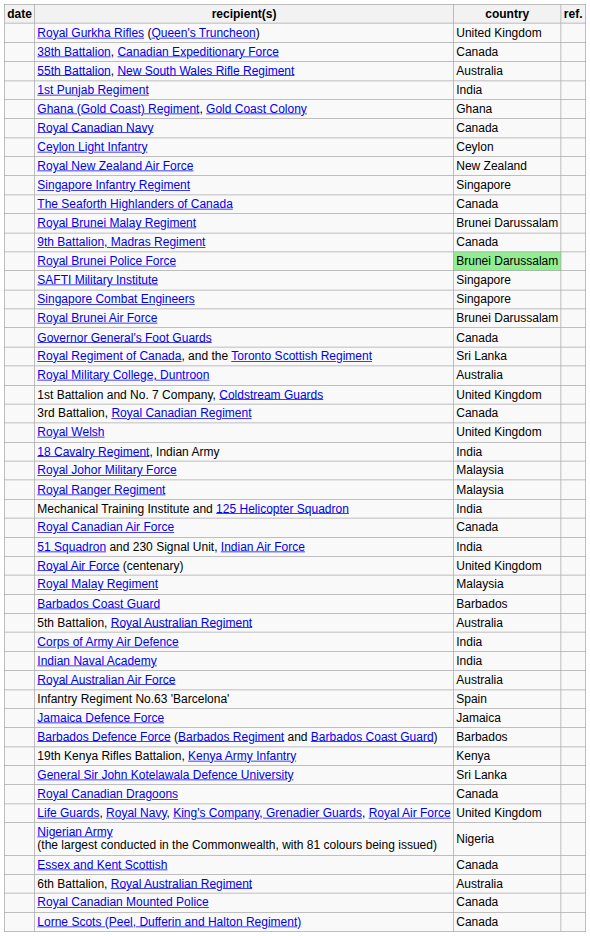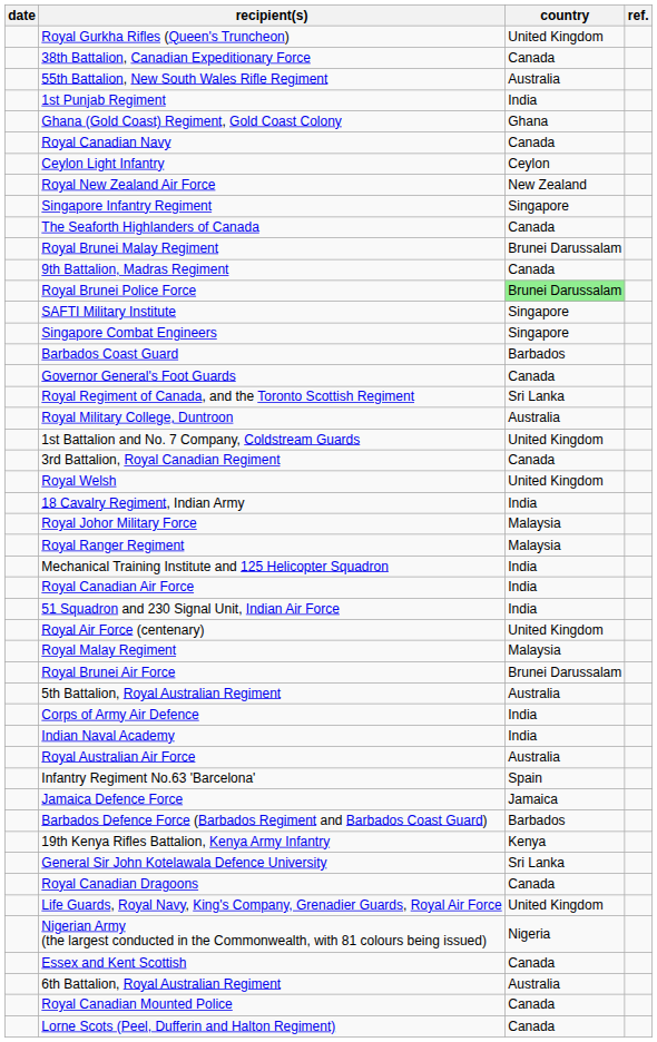 <table class="wikitable sortable">
 <tr>
 <th>date</th>
 <th>recipient(s)</th>
 <th>country</th>
 <th>ref.</th>
 </tr>
 <tr>
 <td></td>
 <td><a href='#'>Royal Gurkha Rifles</a> (<a href='#'>Queen's Truncheon</a>)</td>
 <td>United Kingdom</td>
 <td></td>
 </tr>
 <tr>
 <td></td>
 <td><a href='#'>38th Battalion</a>, <a href='#'>Canadian Expeditionary Force</a></td>
 <td>Canada</td>
 <td></td>
 </tr>
 <tr>
 <td></td>
 <td><a href='#'>55th Battalion</a>, <a href='#'>New South Wales Rifle Regiment</a></td>
 <td>Australia</td>
 <td></td>
 </tr>
 <tr>
 <td></td>
 <td><a href='#'>1st Punjab Regiment</a></td>
 <td>India</td>
 <td></td>
 </tr>
 <tr>
 <td></td>
 <td><a href='#'>Ghana (Gold Coast) Regiment</a>, <a href='#'>Gold Coast Colony</a></td>
 <td>Ghana</td>
 <td></td>
 </tr>
 <tr>
 <td></td>
 <td><a href='#'>Royal Canadian Navy</a></td>
 <td>Canada</td>
 <td></td>
 </tr>
 <tr>
 <td></td>
 <td><a href='#'>Ceylon Light Infantry</a></td>
 <td>Ceylon</td>
 <td></td>
 </tr>
 <tr>
 <td></td>
 <td><a href='#'>Royal New Zealand Air Force</a></td>
 <td>New Zealand</td>
 <td></td>
 </tr>
 <tr>
 <td></td>
 <td><a href='#'>Singapore Infantry Regiment</a></td>
 <td>Singapore</td>
 <td></td>
 </tr>
 <tr>
 <td></td>
 <td><a href='#'>The Seaforth Highlanders of Canada</a></td>
 <td>Canada</td>
 <td></td>
 </tr>
 <tr>
 <td></td>
 <td><a href='#'>Royal Brunei Malay Regiment</a></td>
 <td>Brunei Darussalam</td>
 <td></td>
 </tr>
 <tr>
 <td></td>
 <td><a href='#'>9th Battalion, Madras Regiment</a></td>
 <td>Canada</td>
 <td></td>
 </tr>
 <tr>
 <td></td>
 <td><a href='#'>Royal Brunei Police Force</a></td>
 <td style="background: lightgreen;">Brunei Darussalam</td>
 <td></td>
 </tr>
 <tr>
 <td></td>
 <td><a href='#'>SAFTI Military Institute</a></td>
 <td>Singapore</td>
 <td></td>
 </tr>
 <tr>
 <td></td>
 <td><a href='#'>Singapore Combat Engineers</a></td>
 <td>Singapore</td>
 <td></td>
 </tr>
 <tr>
 <td></td>
-<td><a href='#'>Royal Brunei Air Force</a></td>
-<td>Brunei Darussalam</td>
+<td><a href='#'>Barbados Coast Guard</a></td>
+<td>Barbados</td>
 <td></td>
 </tr>
 <tr>
 <td></td>
 <td><a href='#'>Governor General's Foot Guards</a></td>
 <td>Canada</td>
 <td></td>
 </tr>
 <tr>
 <td></td>
 <td><a href='#'>Royal Regiment of Canada</a>, and the <a href='#'>Toronto Scottish Regiment</a></td>
 <td>Sri Lanka</td>
 <td></td>
 </tr>
 <tr>
 <td></td>
 <td><a href='#'>Royal Military College, Duntroon</a></td>
 <td>Australia</td>
 <td></td>
 </tr>
 <tr>
 <td></td>
 <td>1st Battalion and No. 7 Company, <a href='#'>Coldstream Guards</a></td>
 <td>United Kingdom</td>
 <td></td>
 </tr>
 <tr>
 <td></td>
 <td>3rd Battalion, <a href='#'>Royal Canadian Regiment</a></td>
 <td>Canada</td>
 <td></td>
 </tr>
 <tr>
 <td></td>
 <td><a href='#'>Royal Welsh</a></td>
 <td>United Kingdom</td>
 <td></td>
 </tr>
 <tr>
 <td></td>
 <td><a href='#'>18 Cavalry Regiment</a>, Indian Army</td>
 <td>India</td>
 <td></td>
 </tr>
 <tr>
 <td></td>
 <td><a href='#'>Royal Johor Military Force</a></td>
 <td>Malaysia</td>
 <td></td>
 </tr>
 <tr>
 <td></td>
 <td><a href='#'>Royal Ranger Regiment</a></td>
 <td>Malaysia</td>
 <td></td>
 </tr>
 <tr>
 <td></td>
 <td>Mechanical Training Institute and <a href='#'>125 Helicopter Squadron</a></td>
 <td>India</td>
 <td></td>
 </tr>
 <tr>
 <td></td>
 <td><a href='#'>Royal Canadian Air Force</a></td>
-<td>Canada</td>
+<td>India</td>
 <td></td>
 </tr>
 <tr>
 <td></td>
 <td><a href='#'>51 Squadron</a> and 230 Signal Unit, <a href='#'>Indian Air Force</a></td>
 <td>India</td>
 <td></td>
 </tr>
 <tr>
 <td></td>
 <td><a href='#'>Royal Air Force</a> (centenary)</td>
 <td>United Kingdom</td>
 <td></td>
 </tr>
 <tr>
 <td></td>
 <td><a href='#'>Royal Malay Regiment</a></td>
 <td>Malaysia</td>
 <td></td>
 </tr>
 <tr>
 <td></td>
-<td><a href='#'>Barbados Coast Guard</a></td>
-<td>Barbados</td>
+<td><a href='#'>Royal Brunei Air Force</a></td>
+<td>Brunei Darussalam</td>
 <td></td>
 </tr>
 <tr>
 <td></td>
 <td>5th Battalion, <a href='#'>Royal Australian Regiment</a></td>
 <td>Australia</td>
 <td></td>
 </tr>
 <tr>
 <td></td>
 <td><a href='#'>Corps of Army Air Defence</a></td>
 <td>India</td>
 <td></td>
 </tr>
 <tr>
 <td></td>
 <td><a href='#'>Indian Naval Academy</a></td>
 <td>India</td>
 <td></td>
 </tr>
 <tr>
 <td></td>
 <td><a href='#'>Royal Australian Air Force</a></td>
 <td>Australia</td>
 <td></td>
 </tr>
 <tr>
 <td></td>
 <td>Infantry Regiment No.63 'Barcelona'</td>
 <td>Spain</td>
 <td></td>
 </tr>
 <tr>
 <td></td>
 <td><a href='#'>Jamaica Defence Force</a></td>
 <td>Jamaica</td>
 <td></td>
 </tr>
 <tr>
 <td></td>
 <td><a href='#'>Barbados Defence Force</a> (<a href='#'>Barbados Regiment</a> and <a href='#'>Barbados Coast Guard</a>)</td>
 <td>Barbados</td>
 <td></td>
 </tr>
 <tr>
 <td></td>
 <td>19th Kenya Rifles Battalion, <a href='#'>Kenya Army Infantry</a></td>
 <td>Kenya</td>
 <td></td>
 </tr>
 <tr>
 <td></td>
 <td><a href='#'>General Sir John Kotelawala Defence University</a></td>
 <td>Sri Lanka</td>
 <td></td>
 </tr>
 <tr>
 <td></td>
 <td><a href='#'>Royal Canadian Dragoons</a></td>
 <td>Canada</td>
 <td></td>
 </tr>
 <tr>
 <td></td>
 <td><a href='#'>Life Guards</a>, <a href='#'>Royal Navy</a>, <a href='#'>King's Company, Grenadier Guards</a>, <a href='#'>Royal Air Force</a></td>
 <td>United Kingdom</td>
 <td></td>
 </tr>
 <tr>
 <td></td>
 <td><a href='#'>Nigerian Army</a><br>(the largest conducted in the Commonwealth, with 81 colours being issued)</td>
 <td>Nigeria</td>
 <td></td>
 </tr>
 <tr>
 <td></td>
 <td><a href='#'>Essex and Kent Scottish</a></td>
 <td>Canada</td>
 <td></td>
 </tr>
 <tr>
 <td></td>
 <td>6th Battalion, <a href='#'>Royal Australian Regiment</a></td>
 <td>Australia</td>
 <td></td>
 </tr>
 <tr>
 <td></td>
 <td><a href='#'>Royal Canadian Mounted Police</a></td>
 <td>Canada</td>
 <td></td>
 </tr>
 <tr>
 <td></td>
 <td><a href='#'>Lorne Scots (Peel, Dufferin and Halton Regiment)</a></td>
 <td>Canada</td>
 <td></td>
 </tr>
 </table>
